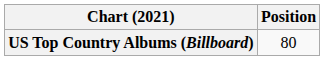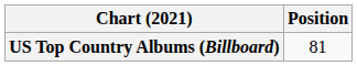 <table class="wikitable plainrowheaders" style="text-align:center">
 <tr>
 <th scope="col">Chart (2021)</th>
 <th scope="col">Position</th>
 </tr>
 <tr>
 <th scope="row">US Top Country Albums (<em>Billboard</em>)</th>
-<td>80</td>
+<td>81</td>
 </tr>
 </table>
